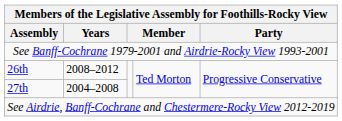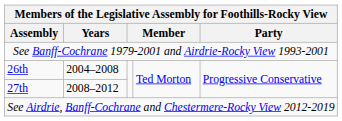 <table class="wikitable" align=right>
 <tr>
 <th colspan=5>Members of the Legislative Assembly for Foothills-Rocky View</th>
 </tr>
 <tr>
 <th>Assembly</th>
 <th>Years</th>
 <th colspan="2">Member</th>
 <th>Party</th>
 </tr>
 <tr>
 <td align="center" colspan=5><em>See <a href='#'>Banff-Cochrane</a> 1979-2001 and <a href='#'>Airdrie-Rocky View</a> 1993-2001</em></td>
 </tr>
 <tr>
 <td><a href='#'>26th</a></td>
-<td>2008–2012</td>
+<td>2004–2008</td>
 <td rowspan=2 ></td>
 <td rowspan=2><a href='#'>Ted Morton</a></td>
 <td rowspan=2><a href='#'>Progressive Conservative</a></td>
 </tr>
 <tr>
 <td><a href='#'>27th</a></td>
-<td>2004–2008</td>
+<td>2008–2012</td>
 </tr>
 <tr>
 <td colspan=5 align=center><em>See <a href='#'>Airdrie</a>, <a href='#'>Banff-Cochrane</a> and <a href='#'>Chestermere-Rocky View</a> 2012-2019</em></td>
 </tr>
 </table>
